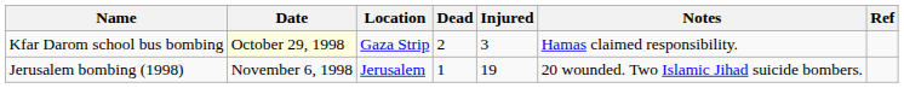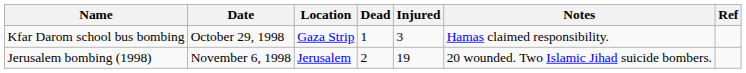 <table class="wikitable">
 <tr>
 <th>Name</th>
 <th>Date</th>
 <th>Location</th>
 <th>Dead</th>
 <th>Injured</th>
 <th>Notes</th>
 <th>Ref</th>
 </tr>
 <tr>
 <td>Kfar Darom school bus bombing</td>
-<td style="background: lightyellow;">October 29, 1998</td>
+<td>October 29, 1998</td>
 <td><a href='#'>Gaza Strip</a></td>
-<td>2</td>
+<td>1</td>
 <td>3</td>
 <td><a href='#'>Hamas</a> claimed responsibility.</td>
 <td></td>
 </tr>
 <tr>
 <td>Jerusalem bombing (1998)</td>
 <td>November 6, 1998</td>
 <td><a href='#'>Jerusalem</a></td>
-<td>1</td>
+<td>2</td>
 <td>19</td>
 <td>20 wounded. Two <a href='#'>Islamic Jihad</a> suicide bombers.</td>
 <td></td>
 </tr>
 </table>
